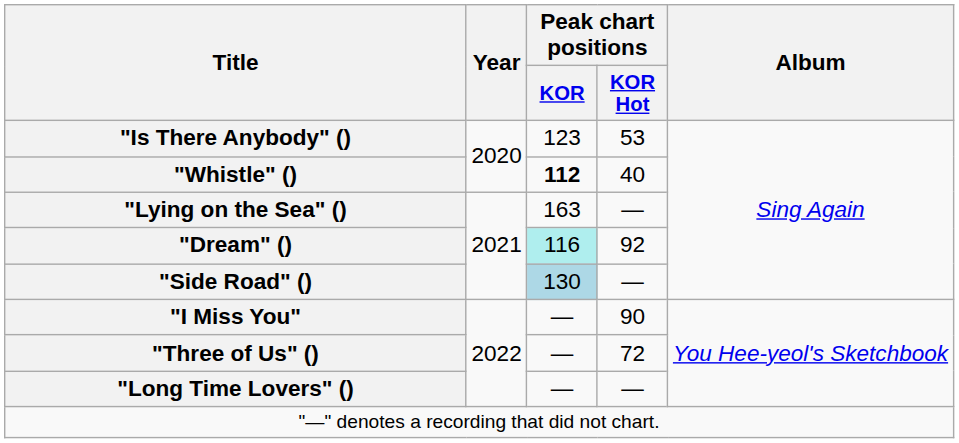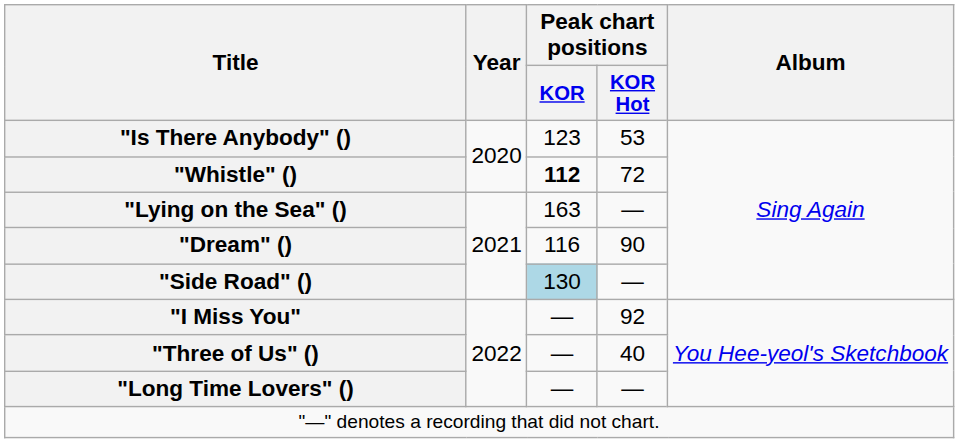 <table class="wikitable plainrowheaders" style="text-align:center;">
 <tr>
 <th rowspan="2" style="width:20em;">Title</th>
 <th rowspan="2">Year</th>
 <th colspan="2">Peak chart positions</th>
 <th rowspan="2">Album</th>
 </tr>
 <tr>
 <th scope="col" style="width:3em;font-size:90%"><a href='#'>KOR</a><br></th>
 <th scope="col" style="width:3em;font-size:90%"><a href='#'>KOR<br>Hot</a><br></th>
 </tr>
 <tr>
 <th scope="row">"Is There Anybody" ()</th>
 <td rowspan="2">2020</td>
 <td>123</td>
 <td>53</td>
 <td rowspan="5"><em><a href='#'>Sing Again</a></em></td>
 </tr>
 <tr>
 <th scope="row">"Whistle" ()</th>
 <td><strong>112</strong></td>
-<td>40</td>
+<td>72</td>
 </tr>
 <tr>
 <th scope="row">"Lying on the Sea" ()</th>
 <td rowspan="3">2021</td>
 <td>163</td>
 <td>—</td>
 </tr>
 <tr>
 <th scope="row">"Dream" ()</th>
-<td style="background: paleturquoise;">116</td>
-<td>92</td>
+<td>116</td>
+<td>90</td>
 </tr>
 <tr>
 <th scope="row">"Side Road" ()</th>
 <td style="background: lightblue;">130</td>
 <td>—</td>
 </tr>
 <tr>
 <th scope="row">"I Miss You"</th>
 <td rowspan="3">2022</td>
 <td>—</td>
-<td>90</td>
+<td>92</td>
 <td rowspan="3"><em><a href='#'>You Hee-yeol's Sketchbook</a></em></td>
 </tr>
 <tr>
 <th scope="row">"Three of Us" ()</th>
 <td>—</td>
-<td>72</td>
+<td>40</td>
 </tr>
 <tr>
 <th scope="row">"Long Time Lovers" ()<br></th>
 <td>—</td>
 <td>—</td>
 </tr>
 <tr>
 <td colspan="5" style="font-size:85%">"—" denotes a recording that did not chart.</td>
 </tr>
 </table>
